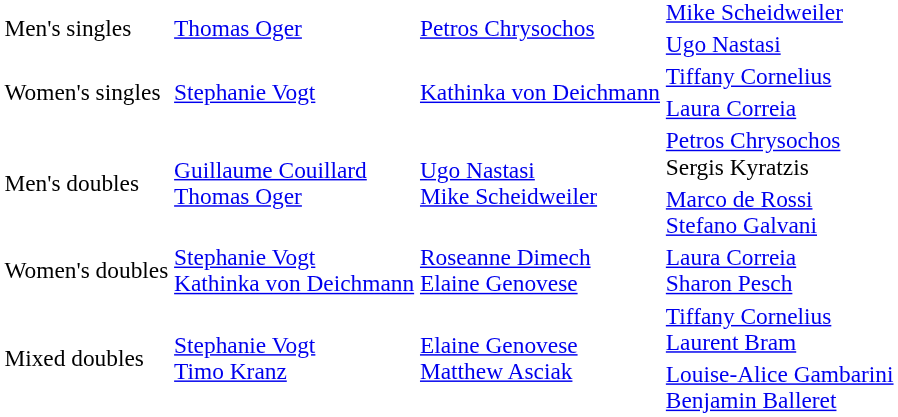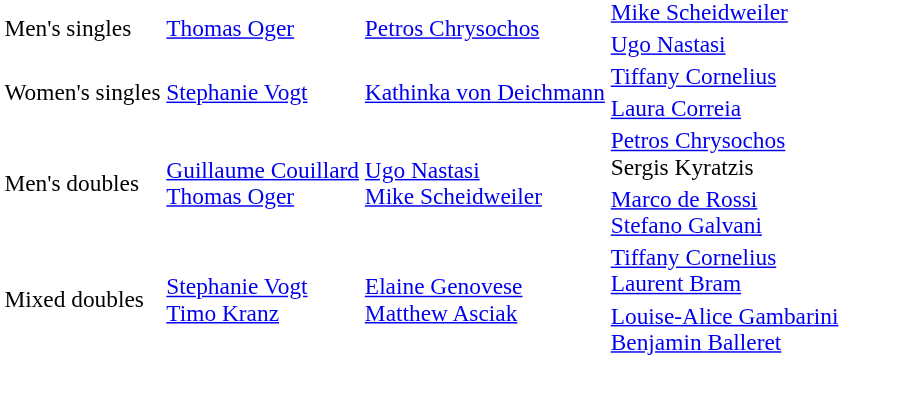 <table>
 <tr>
 <td rowspan=2>Men's singles<br></td>
 <td rowspan=2> <a href='#'>Thomas Oger</a></td>
 <td rowspan=2> <a href='#'>Petros Chrysochos</a></td>
 <td> <a href='#'>Mike Scheidweiler</a></td>
 </tr>
 <tr>
 <td> <a href='#'>Ugo Nastasi</a></td>
 </tr>
 <tr>
 <td rowspan=2>Women's singles<br></td>
 <td rowspan=2> <a href='#'>Stephanie Vogt</a></td>
 <td rowspan=2> <a href='#'>Kathinka von Deichmann</a></td>
 <td> <a href='#'>Tiffany Cornelius</a></td>
 </tr>
 <tr>
 <td> <a href='#'>Laura Correia</a></td>
 </tr>
 <tr>
 <td rowspan=2>Men's doubles<br></td>
 <td rowspan=2> <a href='#'>Guillaume Couillard</a><br> <a href='#'>Thomas Oger</a></td>
 <td rowspan=2> <a href='#'>Ugo Nastasi</a><br> <a href='#'>Mike Scheidweiler</a></td>
 <td> <a href='#'>Petros Chrysochos</a><br> Sergis Kyratzis</td>
 </tr>
 <tr>
 <td> <a href='#'>Marco de Rossi</a><br> <a href='#'>Stefano Galvani</a></td>
 </tr>
 <tr>
-<td>Women's doubles<br></td>
-<td> <a href='#'>Stephanie Vogt</a><br> <a href='#'>Kathinka von Deichmann</a></td>
-<td> <a href='#'>Roseanne Dimech</a><br> <a href='#'>Elaine Genovese</a></td>
-<td> <a href='#'>Laura Correia</a><br> <a href='#'>Sharon Pesch</a></td>
-</tr>
-<tr>
 <td rowspan=2>Mixed doubles<br></td>
 <td rowspan=2> <a href='#'>Stephanie Vogt</a><br> <a href='#'>Timo Kranz</a></td>
 <td rowspan=2> <a href='#'>Elaine Genovese</a><br> <a href='#'>Matthew Asciak</a></td>
 <td> <a href='#'>Tiffany Cornelius</a><br> <a href='#'>Laurent Bram</a></td>
 </tr>
 <tr>
 <td> <a href='#'>Louise-Alice Gambarini</a><br> <a href='#'>Benjamin Balleret</a></td>
 </tr>
 </table>
